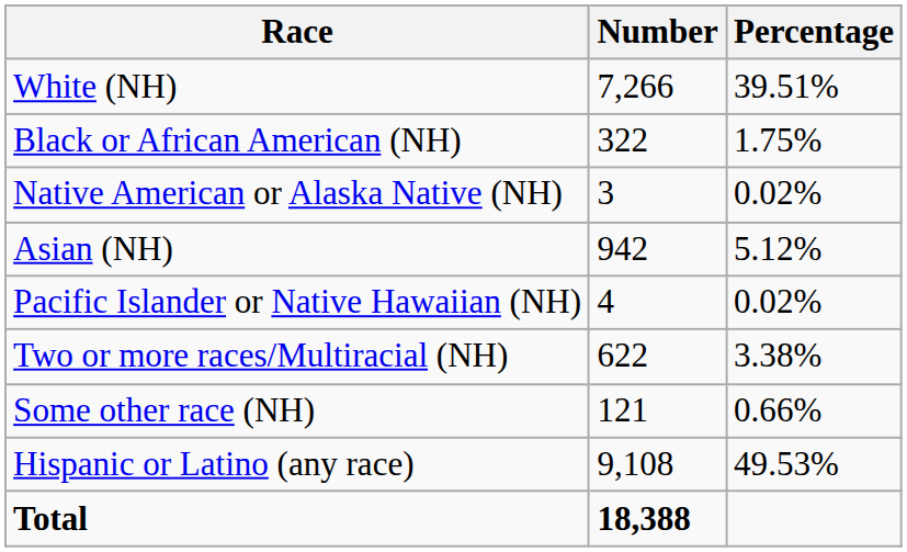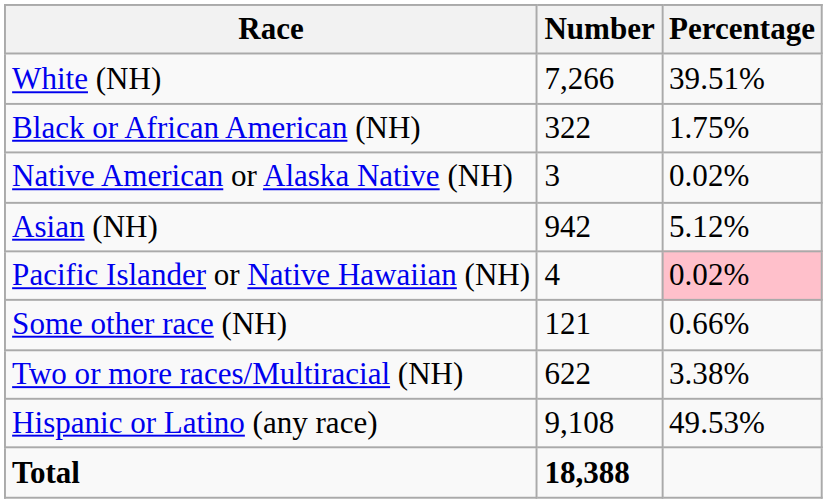 <table class="wikitable">
 <tr>
 <th>Race</th>
 <th>Number</th>
 <th>Percentage</th>
 </tr>
 <tr>
 <td><a href='#'>White</a> (NH)</td>
 <td>7,266</td>
 <td>39.51%</td>
 </tr>
 <tr>
 <td><a href='#'>Black or African American</a> (NH)</td>
 <td>322</td>
 <td>1.75%</td>
 </tr>
 <tr>
 <td><a href='#'>Native American</a> or <a href='#'>Alaska Native</a> (NH)</td>
 <td>3</td>
 <td>0.02%</td>
 </tr>
 <tr>
 <td><a href='#'>Asian</a> (NH)</td>
 <td>942</td>
 <td>5.12%</td>
 </tr>
 <tr>
 <td><a href='#'>Pacific Islander</a> or <a href='#'>Native Hawaiian</a> (NH)</td>
 <td>4</td>
-<td>0.02%</td>
+<td style="background: pink;">0.02%</td>
+</tr>
+<tr>
+<td><a href='#'>Some other race</a> (NH)</td>
+<td>121</td>
+<td>0.66%</td>
 </tr>
 <tr>
 <td><a href='#'>Two or more races/Multiracial</a> (NH)</td>
 <td>622</td>
 <td>3.38%</td>
-</tr>
-<tr>
-<td><a href='#'>Some other race</a> (NH)</td>
-<td>121</td>
-<td>0.66%</td>
 </tr>
 <tr>
 <td><a href='#'>Hispanic or Latino</a> (any race)</td>
 <td>9,108</td>
 <td>49.53%</td>
 </tr>
 <tr>
 <td><strong>Total</strong></td>
 <td><strong>18,388</strong></td>
 <td></td>
 </tr>
 </table>
